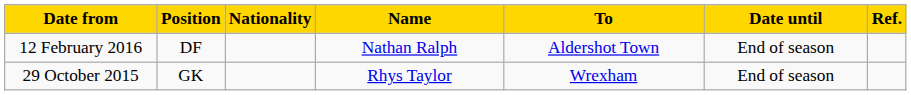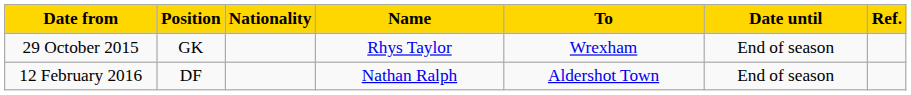 <table class="wikitable"  style="text-align:center; font-size:90%; ">
 <tr>
 <th style="background:#FFD700; color:black; width:120px;">Date from</th>
 <th style="background:#FFD700; color:black; width:50px;">Position</th>
 <th style="background:#FFD700; color:black; width:50px;">Nationality</th>
 <th style="background:#FFD700; color:black; width:150px;">Name</th>
 <th style="background:#FFD700; color:black; width:160px;">To</th>
 <th style="background:#FFD700; color:black; width:130px;">Date until</th>
 <th style="background:#FFD700; color:black; width:25px;">Ref.</th>
 </tr>
 <tr>
+<td>29 October 2015</td>
+<td>GK</td>
+<td></td>
+<td><a href='#'>Rhys Taylor</a></td>
+<td><a href='#'>Wrexham</a></td>
+<td>End of season</td>
+<td></td>
+</tr>
+<tr>
 <td>12 February 2016</td>
 <td>DF</td>
 <td></td>
 <td><a href='#'>Nathan Ralph</a></td>
 <td><a href='#'>Aldershot Town</a></td>
 <td>End of season</td>
 <td></td>
 </tr>
-<tr>
-<td>29 October 2015</td>
-<td>GK</td>
-<td></td>
-<td><a href='#'>Rhys Taylor</a></td>
-<td><a href='#'>Wrexham</a></td>
-<td>End of season</td>
-<td></td>
-</tr>
 </table>
